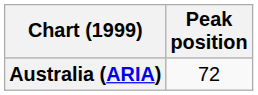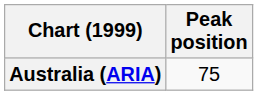 <table class="wikitable plainrowheaders" style="text-align:center">
 <tr>
 <th scope="col">Chart (1999)</th>
 <th scope="col">Peak<br>position</th>
 </tr>
 <tr>
 <th scope="row">Australia (<a href='#'>ARIA</a>)</th>
-<td>72</td>
+<td>75</td>
 </tr>
 </table>
